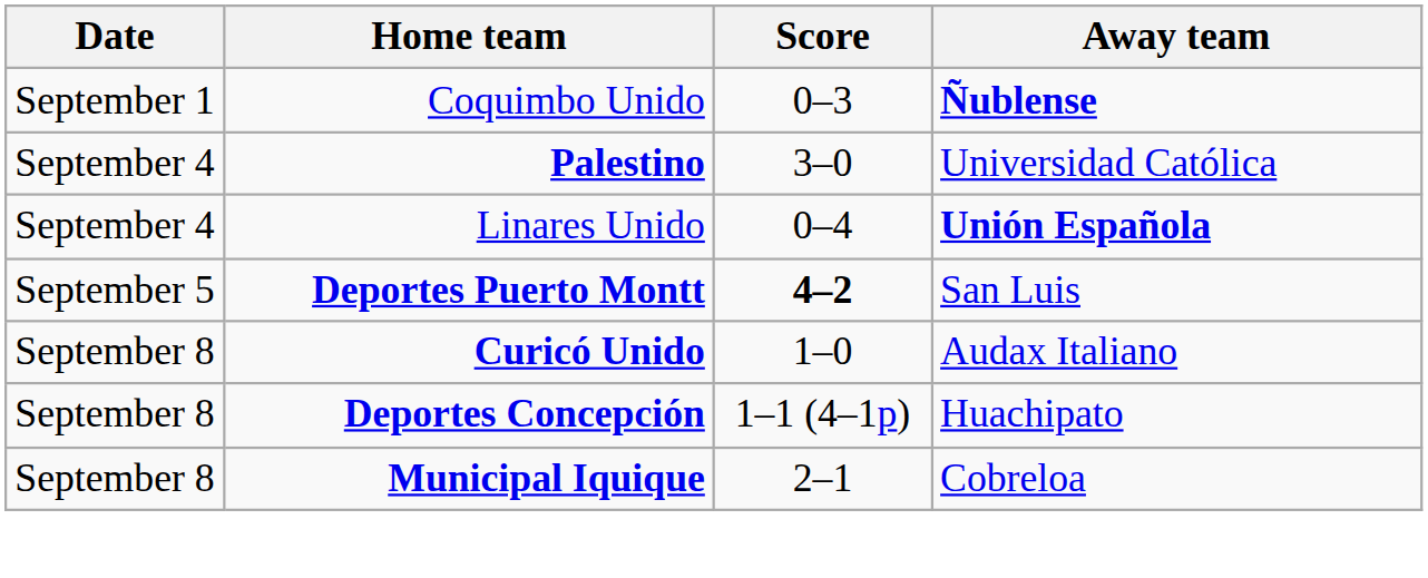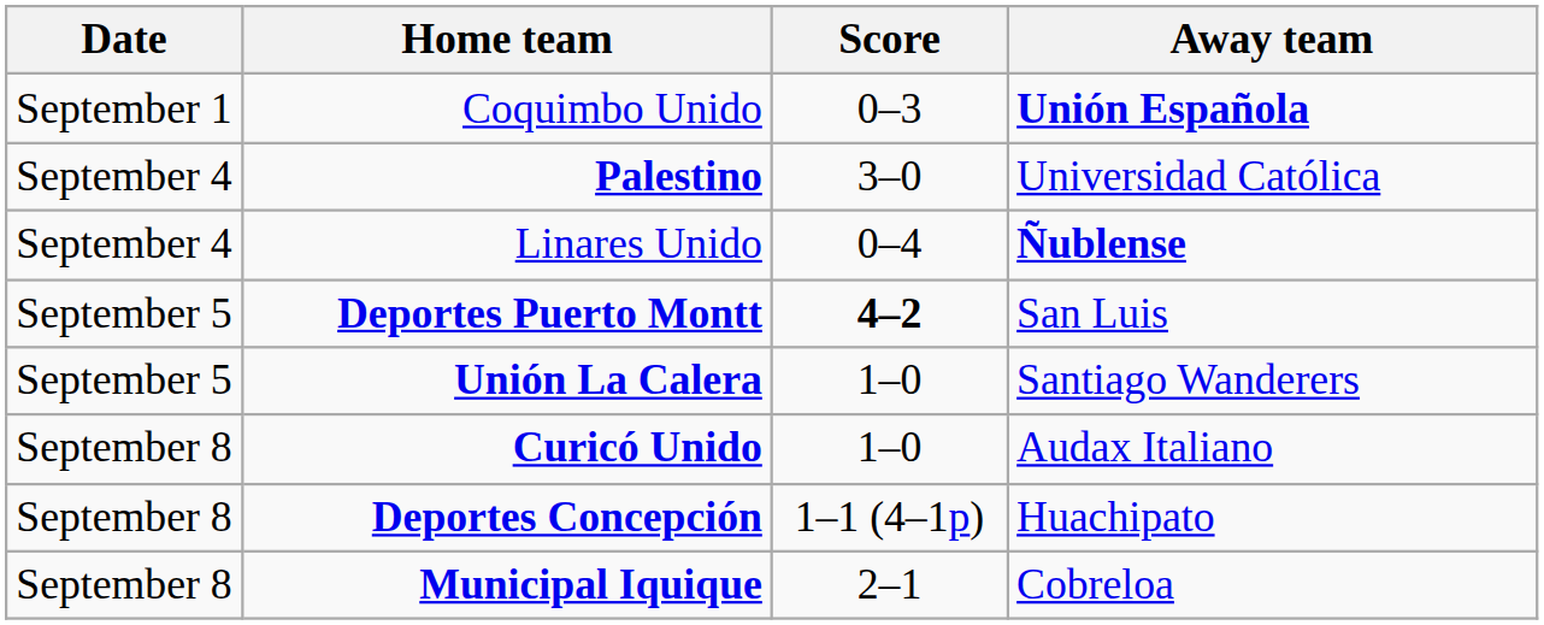 <table class="wikitable" style="text-align: center">
 <tr>
 <th>Date</th>
 <th width=190>Home team</th>
 <th width=80>Score</th>
 <th width=190>Away team</th>
 </tr>
 <tr>
 <td>September 1</td>
 <td align=right><a href='#'>Coquimbo Unido</a></td>
 <td>0–3</td>
-<td align=left><strong><a href='#'>Ñublense</a></strong></td>
+<td align=left><strong><a href='#'>Unión Española</a></strong></td>
 </tr>
 <tr>
 <td>September 4</td>
 <td align=right><strong><a href='#'>Palestino</a></strong></td>
 <td>3–0</td>
 <td align=left><a href='#'>Universidad Católica</a></td>
 </tr>
 <tr>
 <td>September 4</td>
 <td align=right><a href='#'>Linares Unido</a></td>
 <td>0–4</td>
-<td align=left><strong><a href='#'>Unión Española</a></strong></td>
+<td align=left><strong><a href='#'>Ñublense</a></strong></td>
 </tr>
 <tr>
 <td>September 5</td>
 <td align=right><strong><a href='#'>Deportes Puerto Montt</a></strong></td>
 <td><strong>4–2</strong></td>
 <td align=left><a href='#'>San Luis</a></td>
+</tr>
+<tr>
+<td>September 5</td>
+<td align=right><strong><a href='#'>Unión La Calera</a></strong></td>
+<td>1–0</td>
+<td align=left><a href='#'>Santiago Wanderers</a></td>
 </tr>
 <tr>
 <td>September 8</td>
 <td align=right><strong><a href='#'>Curicó Unido</a></strong></td>
 <td>1–0</td>
 <td align=left><a href='#'>Audax Italiano</a></td>
 </tr>
 <tr>
 <td>September 8</td>
 <td align=right><strong><a href='#'>Deportes Concepción</a></strong></td>
 <td>1–1 (4–1<a href='#'>p</a>)</td>
 <td align=left><a href='#'>Huachipato</a></td>
 </tr>
 <tr>
 <td>September 8</td>
 <td align=right><strong><a href='#'>Municipal Iquique</a></strong></td>
 <td>2–1</td>
 <td align=left><a href='#'>Cobreloa</a></td>
 </tr>
 </table>
